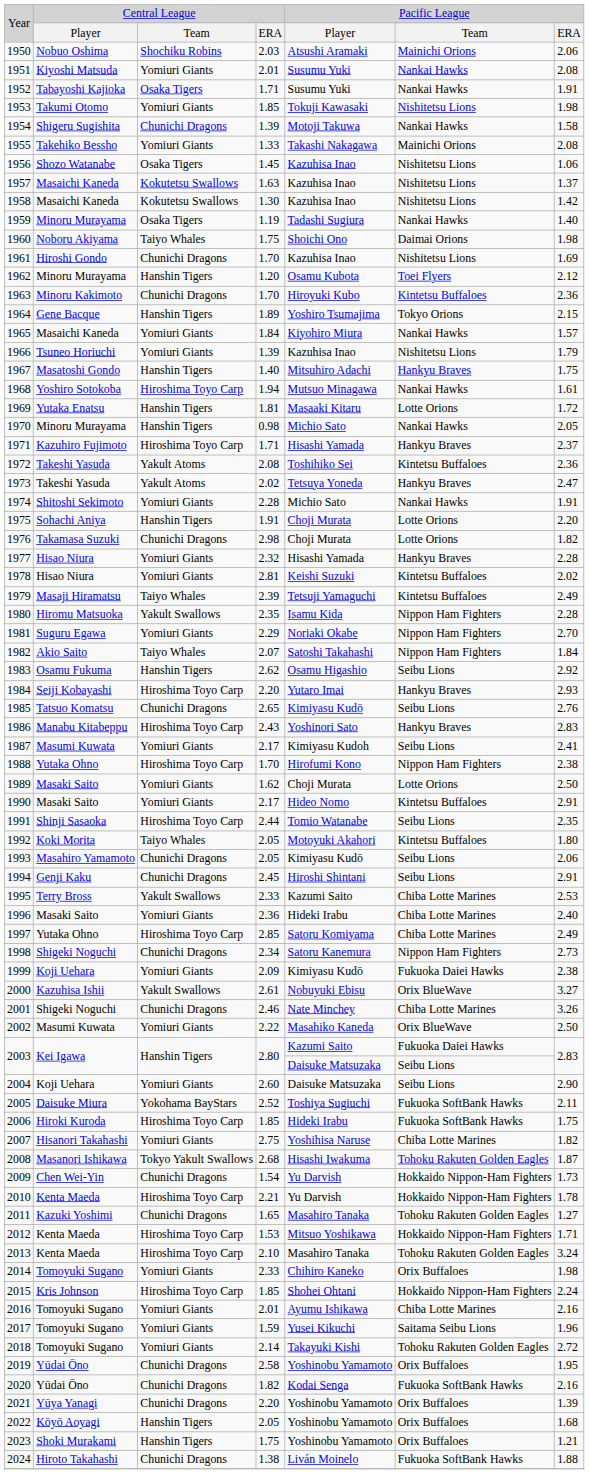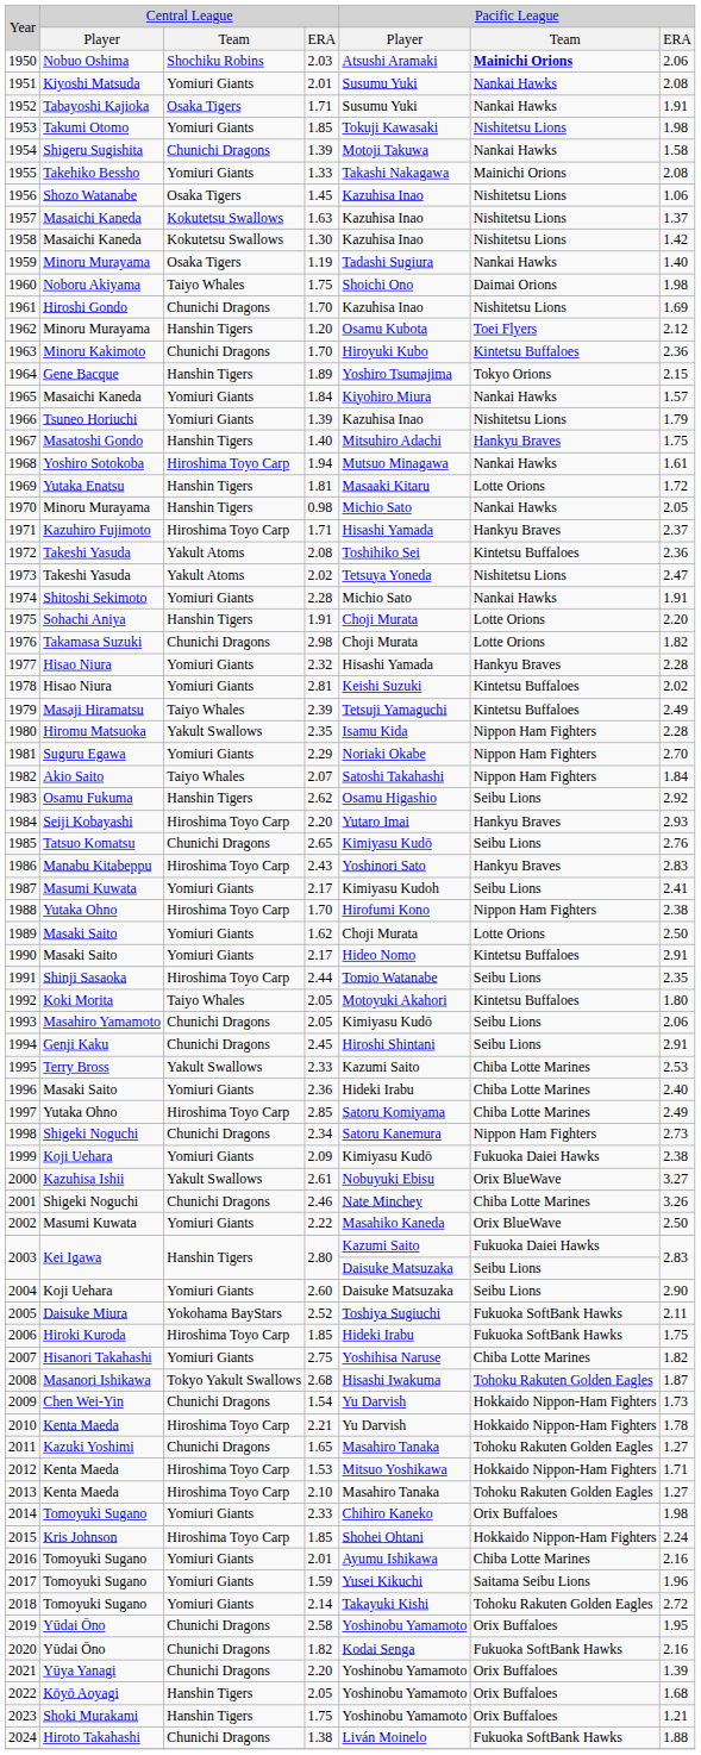 <table class="wikitable">
 <tr>
 <td style="background-color:#D3D3D3" rowspan="2" align="center">Year</td>
 <td style="background-color:#D3D3D3" colspan="3" align="center"><a href='#'>Central League</a></td>
 <td style="background-color:#D3D3D3" colspan="3" align="center"><a href='#'>Pacific League</a></td>
 </tr>
 <tr>
 <td style="background-color:#f2f2f2" align="center">Player</td>
 <td style="background-color:#f2f2f2" align="center">Team</td>
 <td style="background-color:#f2f2f2" align="center">ERA</td>
 <td style="background-color:#f2f2f2" align="center">Player</td>
 <td style="background-color:#f2f2f2" align="center">Team</td>
 <td style="background-color:#f2f2f2" align="center">ERA</td>
 </tr>
 <tr>
 <td>1950</td>
 <td><a href='#'>Nobuo Oshima</a></td>
 <td><a href='#'>Shochiku Robins</a></td>
 <td>2.03</td>
 <td><a href='#'>Atsushi Aramaki</a></td>
-<td><a href='#'>Mainichi Orions</a></td>
+<td><strong><a href='#'>Mainichi Orions</a></strong></td>
 <td>2.06</td>
 </tr>
 <tr>
 <td>1951</td>
 <td><a href='#'>Kiyoshi Matsuda</a></td>
 <td>Yomiuri Giants</td>
 <td>2.01</td>
 <td><a href='#'>Susumu Yuki</a></td>
 <td><a href='#'>Nankai Hawks</a></td>
 <td>2.08</td>
 </tr>
 <tr>
 <td>1952</td>
 <td><a href='#'>Tabayoshi Kajioka</a></td>
 <td><a href='#'>Osaka Tigers</a></td>
 <td>1.71</td>
 <td>Susumu Yuki</td>
 <td>Nankai Hawks</td>
 <td>1.91</td>
 </tr>
 <tr>
 <td>1953</td>
 <td><a href='#'>Takumi Otomo</a></td>
 <td>Yomiuri Giants</td>
 <td>1.85</td>
 <td><a href='#'>Tokuji Kawasaki</a></td>
 <td><a href='#'>Nishitetsu Lions</a></td>
 <td>1.98</td>
 </tr>
 <tr>
 <td>1954</td>
 <td><a href='#'>Shigeru Sugishita</a></td>
 <td><a href='#'>Chunichi Dragons</a></td>
 <td>1.39</td>
 <td><a href='#'>Motoji Takuwa</a></td>
 <td>Nankai Hawks</td>
 <td>1.58</td>
 </tr>
 <tr>
 <td>1955</td>
 <td><a href='#'>Takehiko Bessho</a></td>
 <td>Yomiuri Giants</td>
 <td>1.33</td>
 <td><a href='#'>Takashi Nakagawa</a></td>
 <td>Mainichi Orions</td>
 <td>2.08</td>
 </tr>
 <tr>
 <td>1956</td>
 <td><a href='#'>Shozo Watanabe</a></td>
 <td>Osaka Tigers</td>
 <td>1.45</td>
 <td><a href='#'>Kazuhisa Inao</a></td>
 <td>Nishitetsu Lions</td>
 <td>1.06</td>
 </tr>
 <tr>
 <td>1957</td>
 <td><a href='#'>Masaichi Kaneda</a></td>
 <td><a href='#'>Kokutetsu Swallows</a></td>
 <td>1.63</td>
 <td>Kazuhisa Inao</td>
 <td>Nishitetsu Lions</td>
 <td>1.37</td>
 </tr>
 <tr>
 <td>1958</td>
 <td>Masaichi Kaneda</td>
 <td>Kokutetsu Swallows</td>
 <td>1.30</td>
 <td>Kazuhisa Inao</td>
 <td>Nishitetsu Lions</td>
 <td>1.42</td>
 </tr>
 <tr>
 <td>1959</td>
 <td><a href='#'>Minoru Murayama</a></td>
 <td>Osaka Tigers</td>
 <td>1.19</td>
 <td><a href='#'>Tadashi Sugiura</a></td>
 <td>Nankai Hawks</td>
 <td>1.40</td>
 </tr>
 <tr>
 <td>1960</td>
 <td><a href='#'>Noboru Akiyama</a></td>
 <td>Taiyo Whales</td>
 <td>1.75</td>
 <td><a href='#'>Shoichi Ono</a></td>
 <td>Daimai Orions</td>
 <td>1.98</td>
 </tr>
 <tr>
 <td>1961</td>
 <td><a href='#'>Hiroshi Gondo</a></td>
 <td>Chunichi Dragons</td>
 <td>1.70</td>
 <td>Kazuhisa Inao</td>
 <td>Nishitetsu Lions</td>
 <td>1.69</td>
 </tr>
 <tr>
 <td>1962</td>
 <td>Minoru Murayama</td>
 <td>Hanshin Tigers</td>
 <td>1.20</td>
 <td><a href='#'>Osamu Kubota</a></td>
 <td><a href='#'>Toei Flyers</a></td>
 <td>2.12</td>
 </tr>
 <tr>
 <td>1963</td>
 <td><a href='#'>Minoru Kakimoto</a></td>
 <td>Chunichi Dragons</td>
 <td>1.70</td>
 <td><a href='#'>Hiroyuki Kubo</a></td>
 <td><a href='#'>Kintetsu Buffaloes</a></td>
 <td>2.36</td>
 </tr>
 <tr>
 <td>1964</td>
 <td><a href='#'>Gene Bacque</a></td>
 <td>Hanshin Tigers</td>
 <td>1.89</td>
 <td><a href='#'>Yoshiro Tsumajima</a></td>
 <td>Tokyo Orions</td>
 <td>2.15</td>
 </tr>
 <tr>
 <td>1965</td>
 <td>Masaichi Kaneda</td>
 <td>Yomiuri Giants</td>
 <td>1.84</td>
 <td><a href='#'>Kiyohiro Miura</a></td>
 <td>Nankai Hawks</td>
 <td>1.57</td>
 </tr>
 <tr>
 <td>1966</td>
 <td><a href='#'>Tsuneo Horiuchi</a></td>
 <td>Yomiuri Giants</td>
 <td>1.39</td>
 <td>Kazuhisa Inao</td>
 <td>Nishitetsu Lions</td>
 <td>1.79</td>
 </tr>
 <tr>
 <td>1967</td>
 <td><a href='#'>Masatoshi Gondo</a></td>
 <td>Hanshin Tigers</td>
 <td>1.40</td>
 <td><a href='#'>Mitsuhiro Adachi</a></td>
 <td><a href='#'>Hankyu Braves</a></td>
 <td>1.75</td>
 </tr>
 <tr>
 <td>1968</td>
 <td><a href='#'>Yoshiro Sotokoba</a></td>
 <td><a href='#'>Hiroshima Toyo Carp</a></td>
 <td>1.94</td>
 <td><a href='#'>Mutsuo Minagawa</a></td>
 <td>Nankai Hawks</td>
 <td>1.61</td>
 </tr>
 <tr>
 <td>1969</td>
 <td><a href='#'>Yutaka Enatsu</a></td>
 <td>Hanshin Tigers</td>
 <td>1.81</td>
 <td><a href='#'>Masaaki Kitaru</a></td>
 <td>Lotte Orions</td>
 <td>1.72</td>
 </tr>
 <tr>
 <td>1970</td>
 <td>Minoru Murayama</td>
 <td>Hanshin Tigers</td>
 <td>0.98</td>
 <td><a href='#'>Michio Sato</a></td>
 <td>Nankai Hawks</td>
 <td>2.05</td>
 </tr>
 <tr>
 <td>1971</td>
 <td><a href='#'>Kazuhiro Fujimoto</a></td>
 <td>Hiroshima Toyo Carp</td>
 <td>1.71</td>
 <td><a href='#'>Hisashi Yamada</a></td>
 <td>Hankyu Braves</td>
 <td>2.37</td>
 </tr>
 <tr>
 <td>1972</td>
 <td><a href='#'>Takeshi Yasuda</a></td>
 <td>Yakult Atoms</td>
 <td>2.08</td>
 <td><a href='#'>Toshihiko Sei</a></td>
 <td>Kintetsu Buffaloes</td>
 <td>2.36</td>
 </tr>
 <tr>
 <td>1973</td>
 <td>Takeshi Yasuda</td>
 <td>Yakult Atoms</td>
 <td>2.02</td>
 <td><a href='#'>Tetsuya Yoneda</a></td>
-<td>Hankyu Braves</td>
+<td>Nishitetsu Lions</td>
 <td>2.47</td>
 </tr>
 <tr>
 <td>1974</td>
 <td><a href='#'>Shitoshi Sekimoto</a></td>
 <td>Yomiuri Giants</td>
 <td>2.28</td>
 <td>Michio Sato</td>
 <td>Nankai Hawks</td>
 <td>1.91</td>
 </tr>
 <tr>
 <td>1975</td>
 <td><a href='#'>Sohachi Aniya</a></td>
 <td>Hanshin Tigers</td>
 <td>1.91</td>
 <td><a href='#'>Choji Murata</a></td>
 <td>Lotte Orions</td>
 <td>2.20</td>
 </tr>
 <tr>
 <td>1976</td>
 <td><a href='#'>Takamasa Suzuki</a></td>
 <td>Chunichi Dragons</td>
 <td>2.98</td>
 <td>Choji Murata</td>
 <td>Lotte Orions</td>
 <td>1.82</td>
 </tr>
 <tr>
 <td>1977</td>
 <td><a href='#'>Hisao Niura</a></td>
 <td>Yomiuri Giants</td>
 <td>2.32</td>
 <td>Hisashi Yamada</td>
 <td>Hankyu Braves</td>
 <td>2.28</td>
 </tr>
 <tr>
 <td>1978</td>
 <td>Hisao Niura</td>
 <td>Yomiuri Giants</td>
 <td>2.81</td>
 <td><a href='#'>Keishi Suzuki</a></td>
 <td>Kintetsu Buffaloes</td>
 <td>2.02</td>
 </tr>
 <tr>
 <td>1979</td>
 <td><a href='#'>Masaji Hiramatsu</a></td>
 <td>Taiyo Whales</td>
 <td>2.39</td>
 <td><a href='#'>Tetsuji Yamaguchi</a></td>
 <td>Kintetsu Buffaloes</td>
 <td>2.49</td>
 </tr>
 <tr>
 <td>1980</td>
 <td><a href='#'>Hiromu Matsuoka</a></td>
 <td>Yakult Swallows</td>
 <td>2.35</td>
 <td><a href='#'>Isamu Kida</a></td>
 <td>Nippon Ham Fighters</td>
 <td>2.28</td>
 </tr>
 <tr>
 <td>1981</td>
 <td><a href='#'>Suguru Egawa</a></td>
 <td>Yomiuri Giants</td>
 <td>2.29</td>
 <td><a href='#'>Noriaki Okabe</a></td>
 <td>Nippon Ham Fighters</td>
 <td>2.70</td>
 </tr>
 <tr>
 <td>1982</td>
 <td><a href='#'>Akio Saito</a></td>
 <td>Taiyo Whales</td>
 <td>2.07</td>
 <td><a href='#'>Satoshi Takahashi</a></td>
 <td>Nippon Ham Fighters</td>
 <td>1.84</td>
 </tr>
 <tr>
 <td>1983</td>
 <td><a href='#'>Osamu Fukuma</a></td>
 <td>Hanshin Tigers</td>
 <td>2.62</td>
 <td><a href='#'>Osamu Higashio</a></td>
 <td>Seibu Lions</td>
 <td>2.92</td>
 </tr>
 <tr>
 <td>1984</td>
 <td><a href='#'>Seiji Kobayashi</a></td>
 <td>Hiroshima Toyo Carp</td>
 <td>2.20</td>
 <td><a href='#'>Yutaro Imai</a></td>
 <td>Hankyu Braves</td>
 <td>2.93</td>
 </tr>
 <tr>
 <td>1985</td>
 <td><a href='#'>Tatsuo Komatsu</a></td>
 <td>Chunichi Dragons</td>
 <td>2.65</td>
 <td><a href='#'>Kimiyasu Kudō</a></td>
 <td>Seibu Lions</td>
 <td>2.76</td>
 </tr>
 <tr>
 <td>1986</td>
 <td><a href='#'>Manabu Kitabeppu</a></td>
 <td>Hiroshima Toyo Carp</td>
 <td>2.43</td>
 <td><a href='#'>Yoshinori Sato</a></td>
 <td>Hankyu Braves</td>
 <td>2.83</td>
 </tr>
 <tr>
 <td>1987</td>
 <td><a href='#'>Masumi Kuwata</a></td>
 <td>Yomiuri Giants</td>
 <td>2.17</td>
 <td>Kimiyasu Kudoh</td>
 <td>Seibu Lions</td>
 <td>2.41</td>
 </tr>
 <tr>
 <td>1988</td>
 <td><a href='#'>Yutaka Ohno</a></td>
 <td>Hiroshima Toyo Carp</td>
 <td>1.70</td>
 <td><a href='#'>Hirofumi Kono</a></td>
 <td>Nippon Ham Fighters</td>
 <td>2.38</td>
 </tr>
 <tr>
 <td>1989</td>
 <td><a href='#'>Masaki Saito</a></td>
 <td>Yomiuri Giants</td>
 <td>1.62</td>
 <td>Choji Murata</td>
 <td>Lotte Orions</td>
 <td>2.50</td>
 </tr>
 <tr>
 <td>1990</td>
 <td>Masaki Saito</td>
 <td>Yomiuri Giants</td>
 <td>2.17</td>
 <td><a href='#'>Hideo Nomo</a></td>
 <td>Kintetsu Buffaloes</td>
 <td>2.91</td>
 </tr>
 <tr>
 <td>1991</td>
 <td><a href='#'>Shinji Sasaoka</a></td>
 <td>Hiroshima Toyo Carp</td>
 <td>2.44</td>
 <td><a href='#'>Tomio Watanabe</a></td>
 <td>Seibu Lions</td>
 <td>2.35</td>
 </tr>
 <tr>
 <td>1992</td>
 <td><a href='#'>Koki Morita</a></td>
 <td>Taiyo Whales</td>
 <td>2.05</td>
 <td><a href='#'>Motoyuki Akahori</a></td>
 <td>Kintetsu Buffaloes</td>
 <td>1.80</td>
 </tr>
 <tr>
 <td>1993</td>
 <td><a href='#'>Masahiro Yamamoto</a></td>
 <td>Chunichi Dragons</td>
 <td>2.05</td>
 <td>Kimiyasu Kudō</td>
 <td>Seibu Lions</td>
 <td>2.06</td>
 </tr>
 <tr>
 <td>1994</td>
 <td><a href='#'>Genji Kaku</a></td>
 <td>Chunichi Dragons</td>
 <td>2.45</td>
 <td><a href='#'>Hiroshi Shintani</a></td>
 <td>Seibu Lions</td>
 <td>2.91</td>
 </tr>
 <tr>
 <td>1995</td>
 <td><a href='#'>Terry Bross</a></td>
 <td>Yakult Swallows</td>
 <td>2.33</td>
 <td>Kazumi Saito</td>
 <td>Chiba Lotte Marines</td>
 <td>2.53</td>
 </tr>
 <tr>
 <td>1996</td>
 <td>Masaki Saito</td>
 <td>Yomiuri Giants</td>
 <td>2.36</td>
 <td>Hideki Irabu</td>
 <td>Chiba Lotte Marines</td>
 <td>2.40</td>
 </tr>
 <tr>
 <td>1997</td>
 <td>Yutaka Ohno</td>
 <td>Hiroshima Toyo Carp</td>
 <td>2.85</td>
 <td><a href='#'>Satoru Komiyama</a></td>
 <td>Chiba Lotte Marines</td>
 <td>2.49</td>
 </tr>
 <tr>
 <td>1998</td>
 <td><a href='#'>Shigeki Noguchi</a></td>
 <td>Chunichi Dragons</td>
 <td>2.34</td>
 <td><a href='#'>Satoru Kanemura</a></td>
 <td>Nippon Ham Fighters</td>
 <td>2.73</td>
 </tr>
 <tr>
 <td>1999</td>
 <td><a href='#'>Koji Uehara</a></td>
 <td>Yomiuri Giants</td>
 <td>2.09</td>
 <td>Kimiyasu Kudō</td>
 <td>Fukuoka Daiei Hawks</td>
 <td>2.38</td>
 </tr>
 <tr>
 <td>2000</td>
 <td><a href='#'>Kazuhisa Ishii</a></td>
 <td>Yakult Swallows</td>
 <td>2.61</td>
 <td><a href='#'>Nobuyuki Ebisu</a></td>
 <td>Orix BlueWave</td>
 <td>3.27</td>
 </tr>
 <tr>
 <td>2001</td>
 <td>Shigeki Noguchi</td>
 <td>Chunichi Dragons</td>
 <td>2.46</td>
 <td><a href='#'>Nate Minchey</a></td>
 <td>Chiba Lotte Marines</td>
 <td>3.26</td>
 </tr>
 <tr>
 <td>2002</td>
 <td>Masumi Kuwata</td>
 <td>Yomiuri Giants</td>
 <td>2.22</td>
 <td><a href='#'>Masahiko Kaneda</a></td>
 <td>Orix BlueWave</td>
 <td>2.50</td>
 </tr>
 <tr>
 <td rowspan="2">2003</td>
 <td rowspan="2"><a href='#'>Kei Igawa</a></td>
 <td rowspan="2">Hanshin Tigers</td>
 <td rowspan="2">2.80</td>
 <td><a href='#'>Kazumi Saito</a></td>
 <td>Fukuoka Daiei Hawks</td>
 <td rowspan="2">2.83</td>
 </tr>
 <tr>
 <td><a href='#'>Daisuke Matsuzaka</a></td>
 <td>Seibu Lions</td>
 </tr>
 <tr>
 <td>2004</td>
 <td>Koji Uehara</td>
 <td>Yomiuri Giants</td>
 <td>2.60</td>
 <td>Daisuke Matsuzaka</td>
 <td>Seibu Lions</td>
 <td>2.90</td>
 </tr>
 <tr>
 <td>2005</td>
 <td><a href='#'>Daisuke Miura</a></td>
 <td>Yokohama BayStars</td>
 <td>2.52</td>
 <td><a href='#'>Toshiya Sugiuchi</a></td>
 <td>Fukuoka SoftBank Hawks</td>
 <td>2.11</td>
 </tr>
 <tr>
 <td>2006</td>
 <td><a href='#'>Hiroki Kuroda</a></td>
 <td>Hiroshima Toyo Carp</td>
 <td>1.85</td>
 <td><a href='#'>Hideki Irabu</a></td>
 <td>Fukuoka SoftBank Hawks</td>
 <td>1.75</td>
 </tr>
 <tr>
 <td>2007</td>
 <td><a href='#'>Hisanori Takahashi</a></td>
 <td>Yomiuri Giants</td>
 <td>2.75</td>
 <td><a href='#'>Yoshihisa Naruse</a></td>
 <td>Chiba Lotte Marines</td>
 <td>1.82</td>
 </tr>
 <tr>
 <td>2008</td>
 <td><a href='#'>Masanori Ishikawa</a></td>
 <td>Tokyo Yakult Swallows</td>
 <td>2.68</td>
 <td><a href='#'>Hisashi Iwakuma</a></td>
 <td><a href='#'>Tohoku Rakuten Golden Eagles</a></td>
 <td>1.87</td>
 </tr>
 <tr>
 <td>2009</td>
 <td><a href='#'>Chen Wei-Yin</a></td>
 <td>Chunichi Dragons</td>
 <td>1.54</td>
 <td><a href='#'>Yu Darvish</a></td>
 <td>Hokkaido Nippon-Ham Fighters</td>
 <td>1.73</td>
 </tr>
 <tr>
 <td>2010</td>
 <td><a href='#'>Kenta Maeda</a></td>
 <td>Hiroshima Toyo Carp</td>
 <td>2.21</td>
 <td>Yu Darvish</td>
 <td>Hokkaido Nippon-Ham Fighters</td>
 <td>1.78</td>
 </tr>
 <tr>
 <td>2011</td>
 <td><a href='#'>Kazuki Yoshimi</a></td>
 <td>Chunichi Dragons</td>
 <td>1.65</td>
 <td><a href='#'>Masahiro Tanaka</a></td>
 <td>Tohoku Rakuten Golden Eagles</td>
 <td>1.27</td>
 </tr>
 <tr>
 <td>2012</td>
 <td>Kenta Maeda</td>
 <td>Hiroshima Toyo Carp</td>
 <td>1.53</td>
 <td><a href='#'>Mitsuo Yoshikawa</a></td>
 <td>Hokkaido Nippon-Ham Fighters</td>
 <td>1.71</td>
 </tr>
 <tr>
 <td>2013</td>
 <td>Kenta Maeda</td>
 <td>Hiroshima Toyo Carp</td>
 <td>2.10</td>
 <td>Masahiro Tanaka</td>
 <td>Tohoku Rakuten Golden Eagles</td>
-<td>3.24</td>
+<td>1.27</td>
 </tr>
 <tr>
 <td>2014</td>
 <td><a href='#'>Tomoyuki Sugano</a></td>
 <td>Yomiuri Giants</td>
 <td>2.33</td>
 <td><a href='#'>Chihiro Kaneko</a></td>
 <td>Orix Buffaloes</td>
 <td>1.98</td>
 </tr>
 <tr>
 <td>2015</td>
 <td><a href='#'>Kris Johnson</a></td>
 <td>Hiroshima Toyo Carp</td>
 <td>1.85</td>
 <td><a href='#'>Shohei Ohtani</a></td>
 <td>Hokkaido Nippon-Ham Fighters</td>
 <td>2.24</td>
 </tr>
 <tr>
 <td>2016</td>
 <td>Tomoyuki Sugano</td>
 <td>Yomiuri Giants</td>
 <td>2.01</td>
 <td><a href='#'>Ayumu Ishikawa</a></td>
 <td>Chiba Lotte Marines</td>
 <td>2.16</td>
 </tr>
 <tr>
 <td>2017</td>
 <td>Tomoyuki Sugano</td>
 <td>Yomiuri Giants</td>
 <td>1.59</td>
 <td><a href='#'>Yusei Kikuchi</a></td>
 <td>Saitama Seibu Lions</td>
 <td>1.96</td>
 </tr>
 <tr>
 <td>2018</td>
 <td>Tomoyuki Sugano</td>
 <td>Yomiuri Giants</td>
 <td>2.14</td>
 <td><a href='#'>Takayuki Kishi</a></td>
 <td>Tohoku Rakuten Golden Eagles</td>
 <td>2.72</td>
 </tr>
 <tr>
 <td>2019</td>
 <td><a href='#'>Yūdai Ōno</a></td>
 <td>Chunichi Dragons</td>
 <td>2.58</td>
 <td><a href='#'>Yoshinobu Yamamoto</a></td>
 <td>Orix Buffaloes</td>
 <td>1.95</td>
 </tr>
 <tr>
 <td>2020</td>
 <td>Yūdai Ōno</td>
 <td>Chunichi Dragons</td>
 <td>1.82</td>
 <td><a href='#'>Kodai Senga</a></td>
 <td>Fukuoka SoftBank Hawks</td>
 <td>2.16</td>
 </tr>
 <tr>
 <td>2021</td>
 <td><a href='#'>Yūya Yanagi</a></td>
 <td>Chunichi Dragons</td>
 <td>2.20</td>
 <td>Yoshinobu Yamamoto</td>
 <td>Orix Buffaloes</td>
 <td>1.39</td>
 </tr>
 <tr>
 <td>2022</td>
 <td><a href='#'>Kōyō Aoyagi</a></td>
 <td>Hanshin Tigers</td>
 <td>2.05</td>
 <td>Yoshinobu Yamamoto</td>
 <td>Orix Buffaloes</td>
 <td>1.68</td>
 </tr>
 <tr>
 <td>2023</td>
 <td><a href='#'>Shoki Murakami</a></td>
 <td>Hanshin Tigers</td>
 <td>1.75</td>
 <td>Yoshinobu Yamamoto</td>
 <td>Orix Buffaloes</td>
 <td>1.21</td>
 </tr>
 <tr>
 <td>2024</td>
 <td><a href='#'>Hiroto Takahashi</a></td>
 <td>Chunichi Dragons</td>
 <td>1.38</td>
 <td><a href='#'>Liván Moinelo</a></td>
 <td>Fukuoka SoftBank Hawks</td>
 <td>1.88</td>
 </tr>
 <tr>
 </tr>
 </table>
